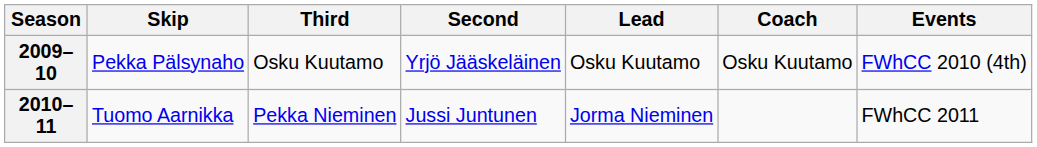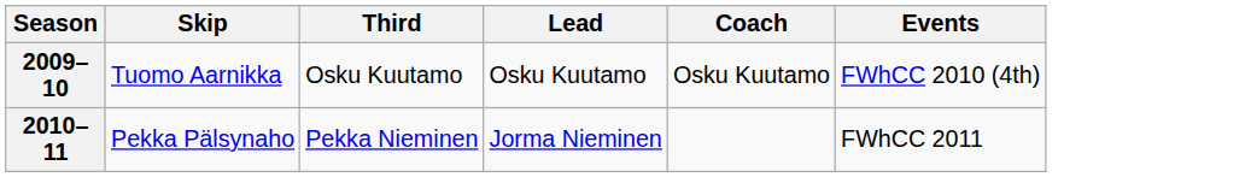 <table class="wikitable">
 <tr>
 <th scope="col" width=60>Season</th>
 <th scope="col">Skip</th>
 <th scope="col">Third</th>
-<th scope="col">Second</th>
 <th scope="col">Lead</th>
 <th scope="col">Coach</th>
 <th scope="col">Events</th>
 </tr>
 <tr>
 <th scope="row">2009–10</th>
-<td><a href='#'>Pekka Pälsynaho</a></td>
+<td><a href='#'>Tuomo Aarnikka</a></td>
 <td>Osku Kuutamo</td>
-<td><a href='#'>Yrjö Jääskeläinen</a></td>
 <td>Osku Kuutamo</td>
 <td>Osku Kuutamo</td>
 <td><a href='#'>FWhCC</a> 2010 (4th)</td>
 </tr>
 <tr>
 <th scope="row">2010–11</th>
-<td><a href='#'>Tuomo Aarnikka</a></td>
+<td><a href='#'>Pekka Pälsynaho</a></td>
 <td><a href='#'>Pekka Nieminen</a></td>
-<td><a href='#'>Jussi Juntunen</a></td>
 <td><a href='#'>Jorma Nieminen</a></td>
 <td></td>
 <td>FWhCC 2011 </td>
 </tr>
 </table>
